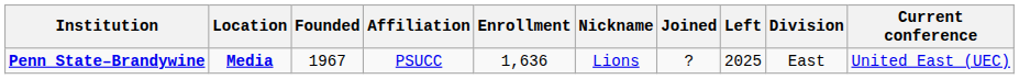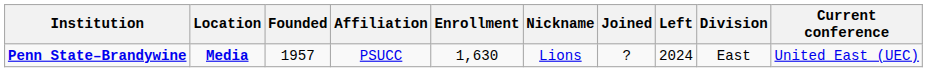 <table class="sortable wikitable" style="text-align:center;">
 <tr>
 <th>Institution</th>
 <th>Location</th>
 <th>Founded</th>
 <th>Affiliation</th>
 <th>Enrollment</th>
 <th>Nickname</th>
 <th>Joined</th>
 <th>Left</th>
 <th>Division</th>
 <th>Current<br>conference</th>
 </tr>
 <tr>
 <td><strong><a href='#'>Penn State–Brandywine</a></strong></td>
 <td><strong><a href='#'>Media</a></strong></td>
-<td>1967</td>
+<td>1957</td>
 <td><a href='#'>PSUCC</a></td>
-<td>1,636</td>
+<td>1,630</td>
 <td><a href='#'>Lions</a></td>
 <td>?</td>
-<td>2025</td>
+<td>2024</td>
 <td>East</td>
 <td><a href='#'>United East (UEC)</a></td>
 </tr>
 </table>
